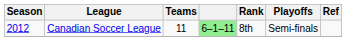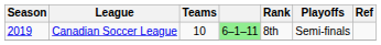 <table class="wikitable">
 <tr>
 <th>Season</th>
 <th>League</th>
 <th>Teams</th>
 <th></th>
 <th>Rank</th>
 <th>Playoffs</th>
 <th>Ref</th>
 </tr>
 <tr>
-<td><a href='#'>2012</a></td>
+<td><a href='#'>2019</a></td>
 <td rowspan="1" valign="center"><a href='#'>Canadian Soccer League</a></td>
-<td style="text-align: center;">11</td>
+<td style="text-align: center;">10</td>
 <td style="background: lightgreen;">6–1–11</td>
 <td>8th</td>
 <td>Semi-finals</td>
 <td></td>
 </tr>
 <tr>
 </tr>
 </table>
